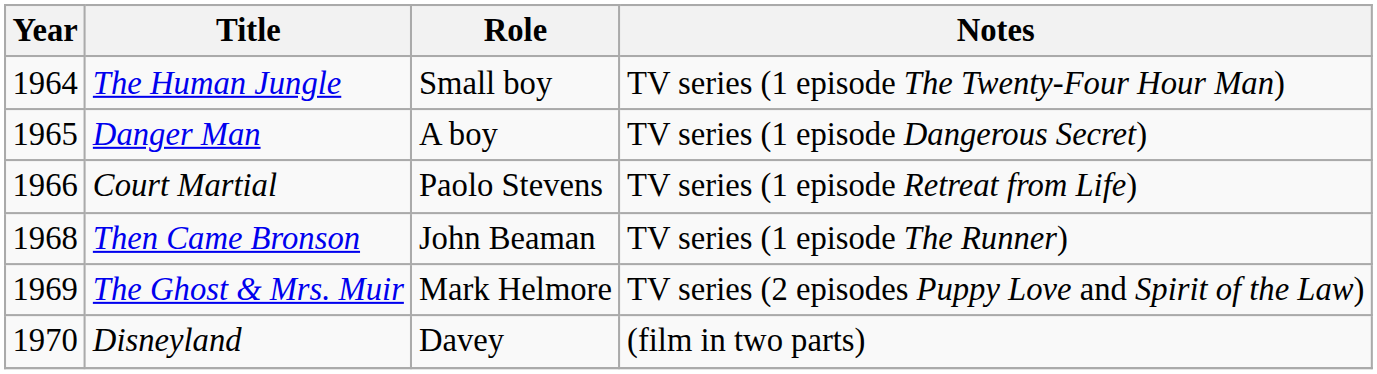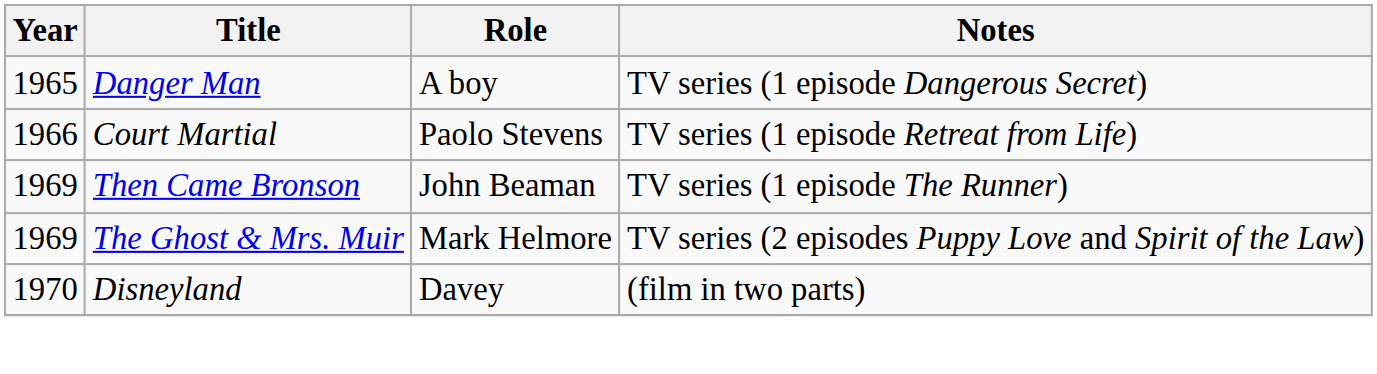 <table class="wikitable sortable">
 <tr>
 <th>Year</th>
 <th>Title</th>
 <th>Role</th>
 <th>Notes</th>
-</tr>
-<tr>
-<td>1964</td>
-<td><em><a href='#'>The Human Jungle</a></em></td>
-<td>Small boy</td>
-<td>TV series (1 episode <em>The Twenty-Four Hour Man</em>)</td>
 </tr>
 <tr>
 <td>1965</td>
 <td><em><a href='#'>Danger Man</a></em></td>
 <td>A boy</td>
 <td>TV series (1 episode <em>Dangerous Secret</em>)</td>
 </tr>
 <tr>
 <td>1966</td>
 <td><em>Court Martial</em></td>
 <td>Paolo Stevens</td>
 <td>TV series (1 episode <em>Retreat from Life</em>)</td>
 </tr>
 <tr>
-<td>1968</td>
+<td>1969</td>
 <td><em><a href='#'>Then Came Bronson</a></em></td>
 <td>John Beaman</td>
 <td>TV series (1 episode <em>The Runner</em>)</td>
 </tr>
 <tr>
 <td>1969</td>
 <td><em><a href='#'>The Ghost & Mrs. Muir</a></em></td>
 <td>Mark Helmore</td>
 <td>TV series (2 episodes <em>Puppy Love</em> and <em>Spirit of the Law</em>)</td>
 </tr>
 <tr>
 <td>1970</td>
 <td><em>Disneyland</em></td>
 <td>Davey</td>
 <td>(film in two parts)</td>
 </tr>
 <tr>
 </tr>
 </table>
